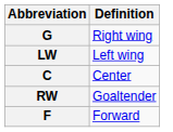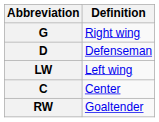 <table class="wikitable">
 <tr>
 <th scope="col">Abbreviation</th>
 <th scope="col">Definition</th>
 </tr>
 <tr>
 <th scope="row">G</th>
 <td><a href='#'>Right wing</a></td>
+</tr>
+<tr>
+<th scope="row">D</th>
+<td><a href='#'>Defenseman</a></td>
 </tr>
 <tr>
 <th scope="row">LW</th>
 <td><a href='#'>Left wing</a></td>
 </tr>
 <tr>
 <th scope="row">C</th>
 <td><a href='#'>Center</a></td>
 </tr>
 <tr>
 <th scope="row">RW</th>
 <td><a href='#'>Goaltender</a></td>
 </tr>
-<tr>
-<th scope="row">F</th>
-<td><a href='#'>Forward</a></td>
-</tr>
 </table>
